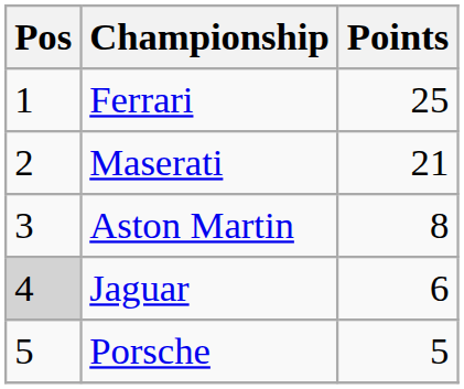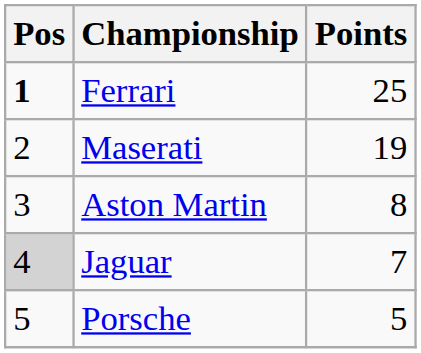 <table class="wikitable" style="font-size: 95%;">
 <tr>
 <th>Pos</th>
 <th>Championship</th>
 <th>Points</th>
 </tr>
 <tr>
-<td>1</td>
+<td><strong>1</strong></td>
 <td> <a href='#'>Ferrari</a></td>
 <td align="right">25</td>
 </tr>
 <tr>
 <td>2</td>
 <td> <a href='#'>Maserati</a></td>
-<td align="right">21</td>
+<td align="right">19</td>
 </tr>
 <tr>
 <td>3</td>
 <td> <a href='#'>Aston Martin</a></td>
 <td align="right">8</td>
 </tr>
 <tr>
 <td style="background: lightgrey;">4</td>
 <td> <a href='#'>Jaguar</a></td>
-<td align="right">6</td>
+<td align="right">7</td>
 </tr>
 <tr>
 <td>5</td>
 <td> <a href='#'>Porsche</a></td>
 <td align="right">5</td>
 </tr>
 <tr>
 </tr>
 </table>
